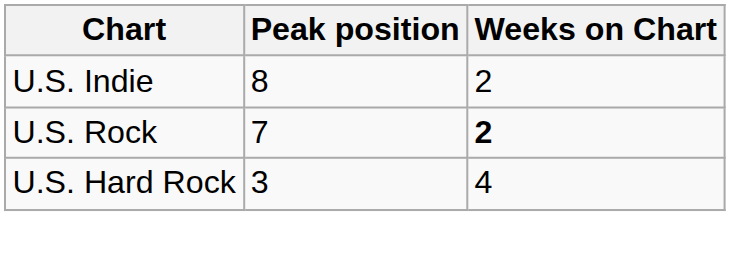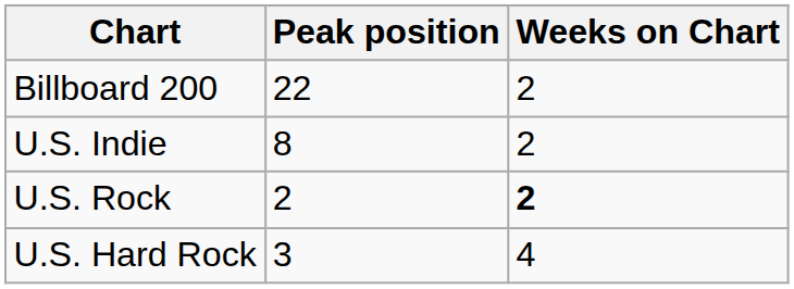 <table class="wikitable">
 <tr>
 <th>Chart</th>
 <th>Peak position</th>
 <th>Weeks on Chart</th>
+</tr>
+<tr>
+<td>Billboard 200</td>
+<td>22</td>
+<td>2</td>
 </tr>
 <tr>
 <td>U.S. Indie</td>
 <td>8</td>
 <td>2</td>
 </tr>
 <tr>
 <td>U.S. Rock</td>
-<td>7</td>
+<td>2</td>
 <td><strong>2</strong></td>
 </tr>
 <tr>
 <td>U.S. Hard Rock</td>
 <td>3</td>
 <td>4</td>
 </tr>
 </table>
